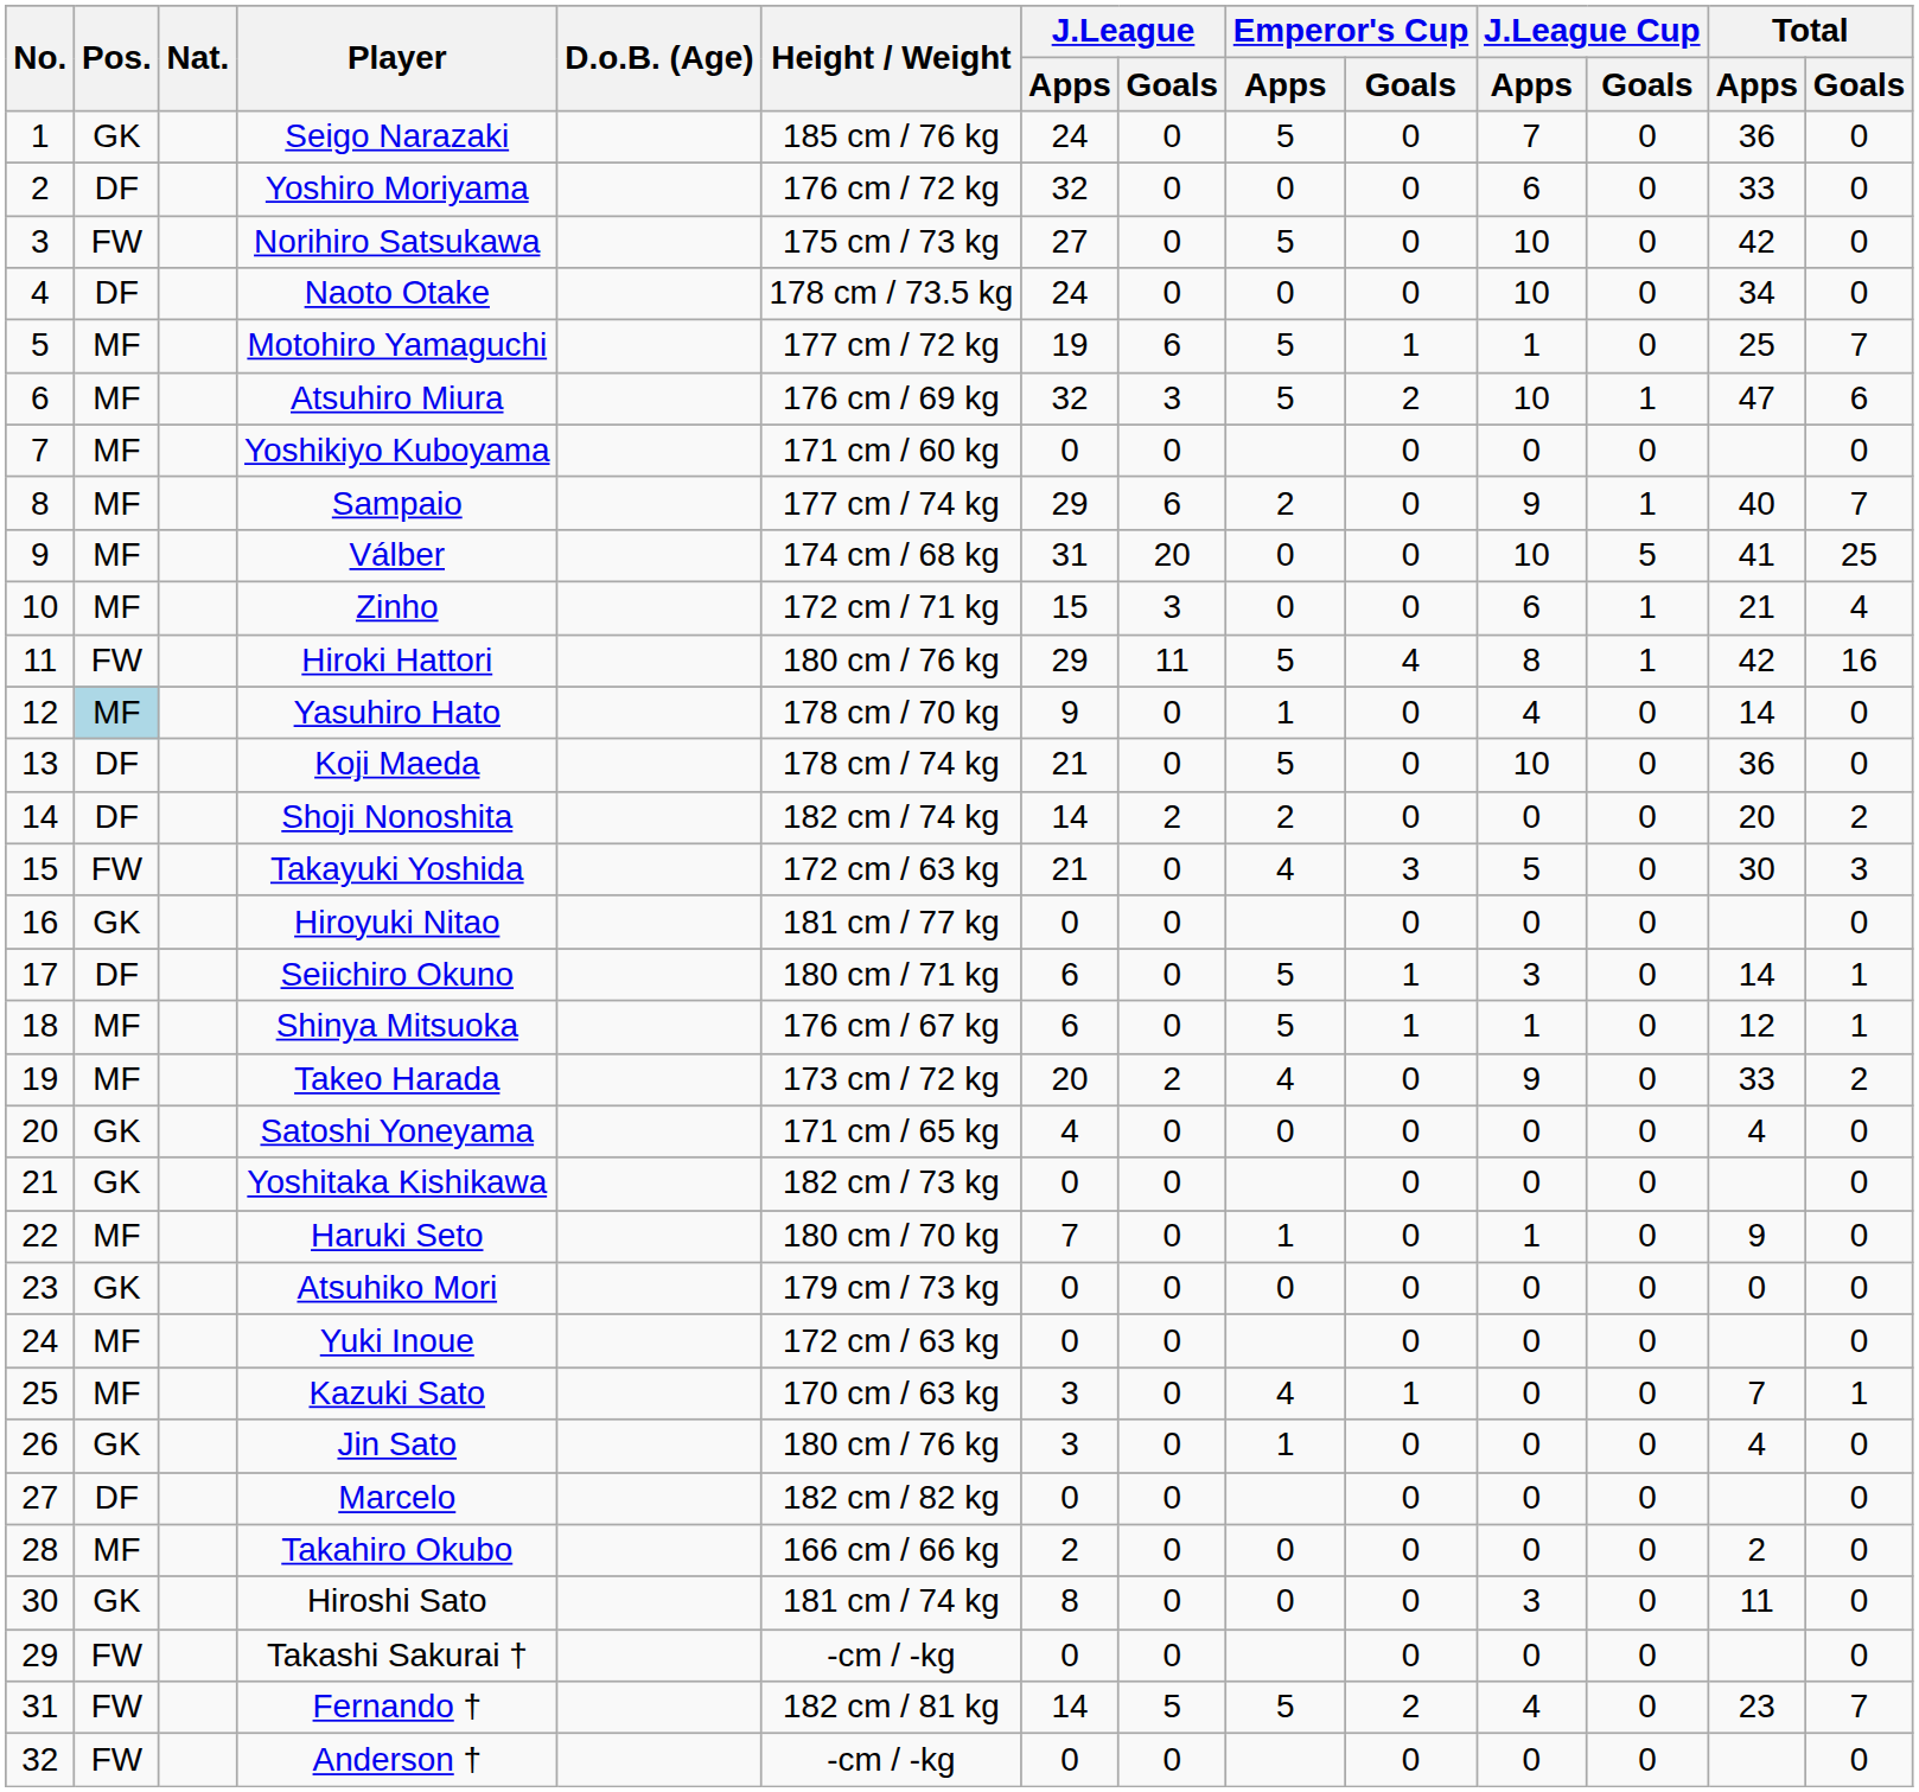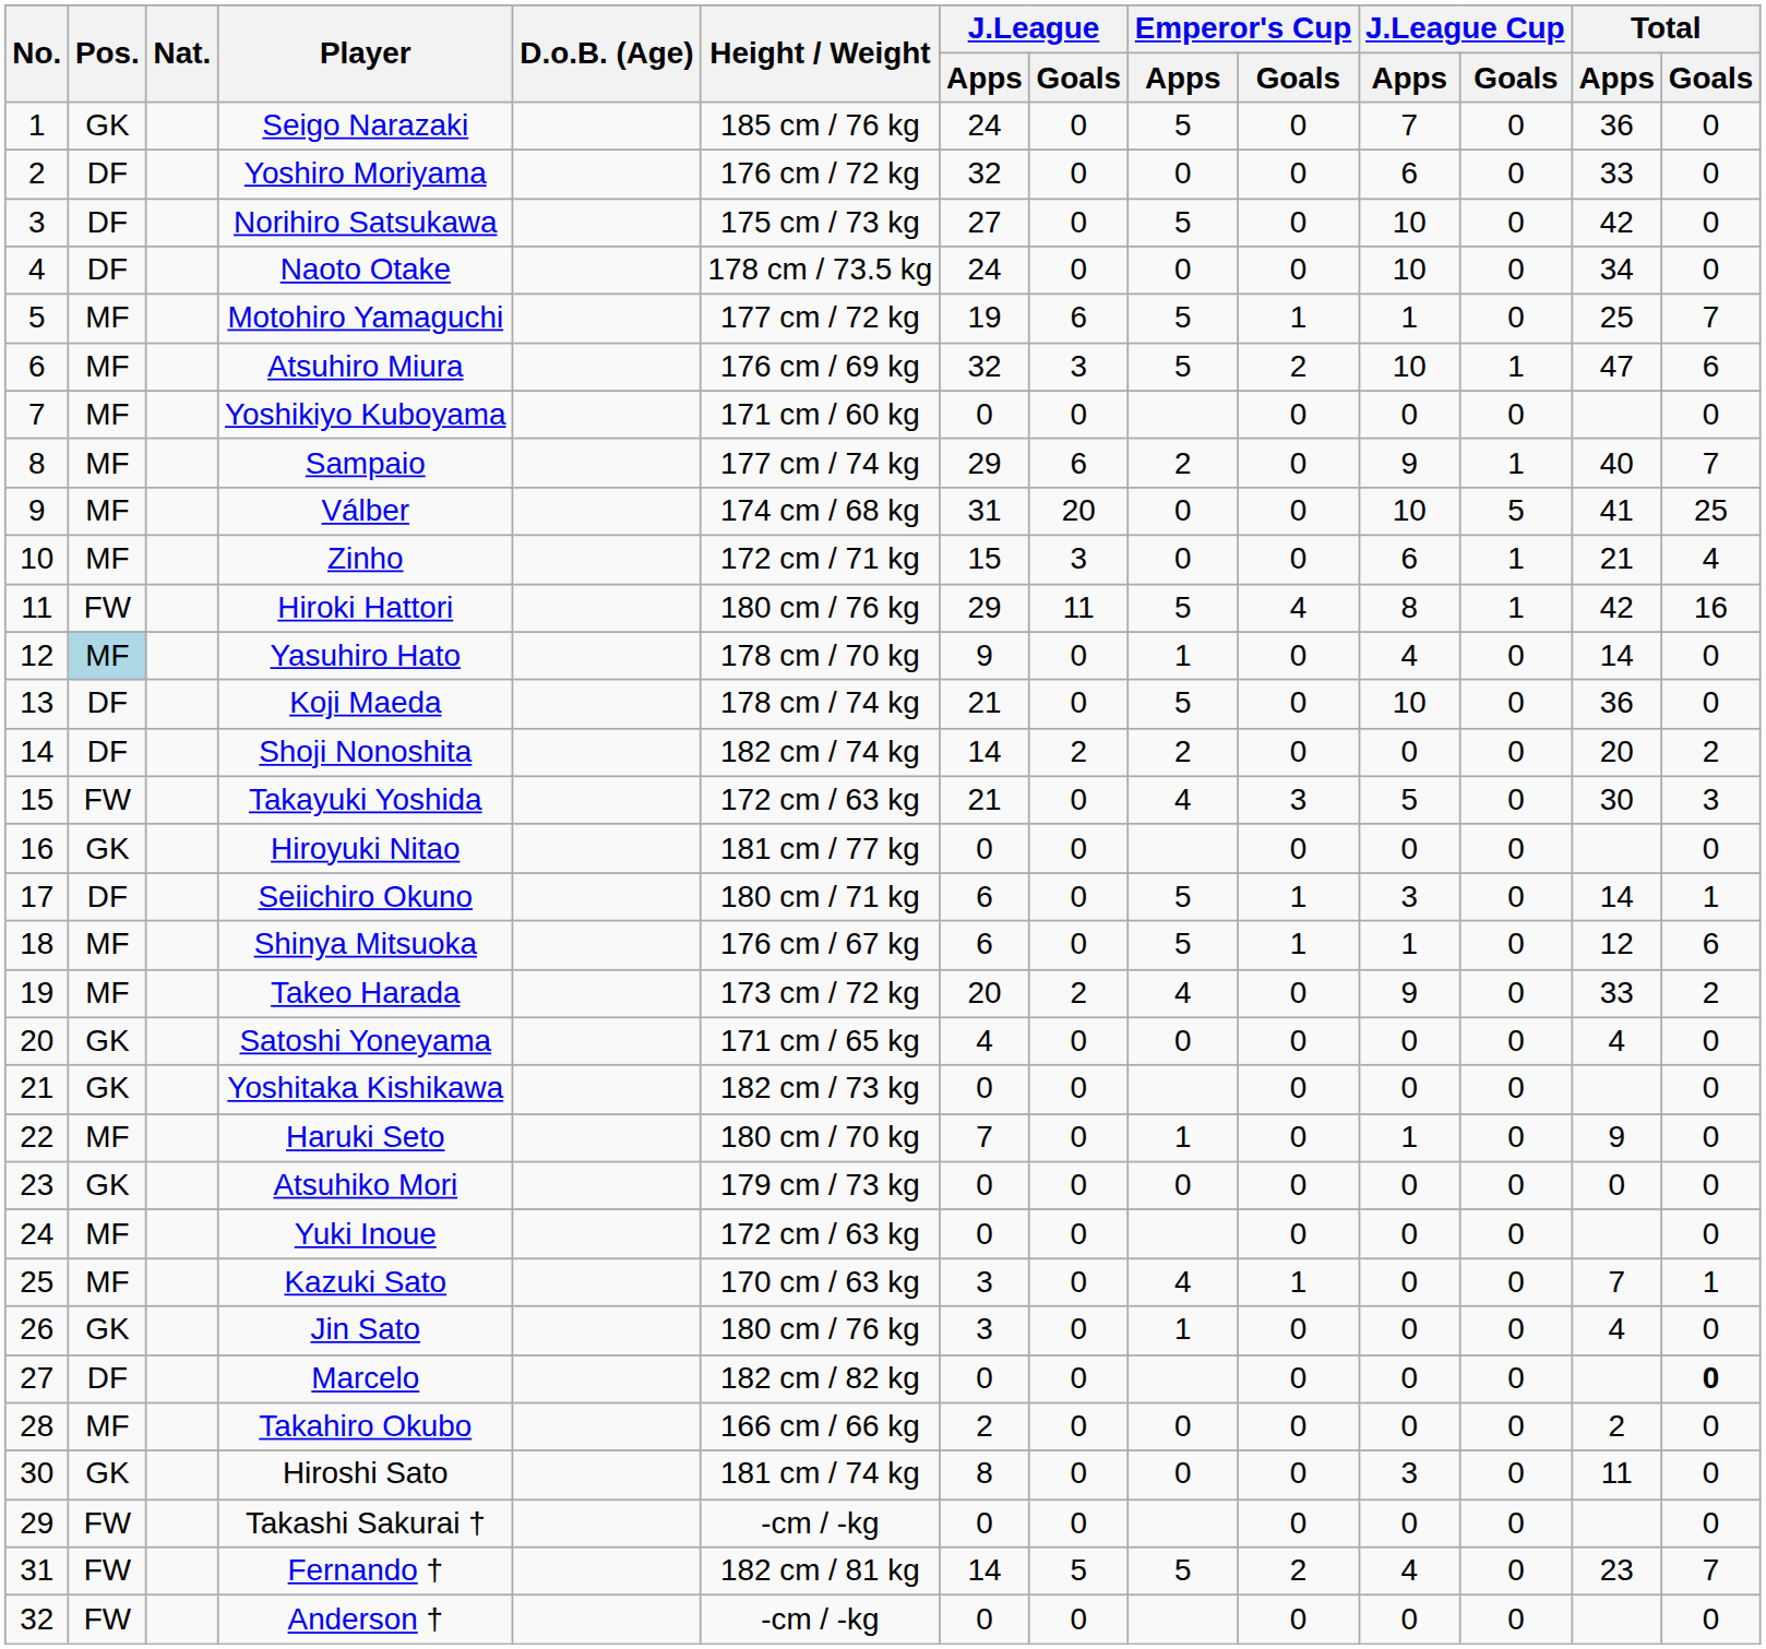 <table class="wikitable" style="text-align:center;">
 <tr>
 <th rowspan="2">No.</th>
 <th rowspan="2">Pos.</th>
 <th rowspan="2">Nat.</th>
 <th rowspan="2">Player</th>
 <th rowspan="2">D.o.B. (Age)</th>
 <th rowspan="2">Height / Weight</th>
 <th colspan="2"><a href='#'>J.League</a></th>
 <th colspan="2"><a href='#'>Emperor's Cup</a></th>
 <th colspan="2"><a href='#'>J.League Cup</a></th>
 <th colspan="2">Total</th>
 </tr>
 <tr>
 <th>Apps</th>
 <th>Goals</th>
 <th>Apps</th>
 <th>Goals</th>
 <th>Apps</th>
 <th>Goals</th>
 <th>Apps</th>
 <th>Goals</th>
 </tr>
 <tr>
 <td>1</td>
 <td>GK</td>
 <td></td>
 <td><a href='#'>Seigo Narazaki</a></td>
 <td></td>
 <td>185 cm / 76 kg</td>
 <td>24</td>
 <td>0</td>
 <td>5</td>
 <td>0</td>
 <td>7</td>
 <td>0</td>
 <td>36</td>
 <td>0</td>
 </tr>
 <tr>
 <td>2</td>
 <td>DF</td>
 <td></td>
 <td><a href='#'>Yoshiro Moriyama</a></td>
 <td></td>
 <td>176 cm / 72 kg</td>
 <td>32</td>
 <td>0</td>
 <td>0</td>
 <td>0</td>
 <td>6</td>
 <td>0</td>
 <td>33</td>
 <td>0</td>
 </tr>
 <tr>
 <td>3</td>
-<td>FW</td>
+<td>DF</td>
 <td></td>
 <td><a href='#'>Norihiro Satsukawa</a></td>
 <td></td>
 <td>175 cm / 73 kg</td>
 <td>27</td>
 <td>0</td>
 <td>5</td>
 <td>0</td>
 <td>10</td>
 <td>0</td>
 <td>42</td>
 <td>0</td>
 </tr>
 <tr>
 <td>4</td>
 <td>DF</td>
 <td></td>
 <td><a href='#'>Naoto Otake</a></td>
 <td></td>
 <td>178 cm / 73.5 kg</td>
 <td>24</td>
 <td>0</td>
 <td>0</td>
 <td>0</td>
 <td>10</td>
 <td>0</td>
 <td>34</td>
 <td>0</td>
 </tr>
 <tr>
 <td>5</td>
 <td>MF</td>
 <td></td>
 <td><a href='#'>Motohiro Yamaguchi</a></td>
 <td></td>
 <td>177 cm / 72 kg</td>
 <td>19</td>
 <td>6</td>
 <td>5</td>
 <td>1</td>
 <td>1</td>
 <td>0</td>
 <td>25</td>
 <td>7</td>
 </tr>
 <tr>
 <td>6</td>
 <td>MF</td>
 <td></td>
 <td><a href='#'>Atsuhiro Miura</a></td>
 <td></td>
 <td>176 cm / 69 kg</td>
 <td>32</td>
 <td>3</td>
 <td>5</td>
 <td>2</td>
 <td>10</td>
 <td>1</td>
 <td>47</td>
 <td>6</td>
 </tr>
 <tr>
 <td>7</td>
 <td>MF</td>
 <td></td>
 <td><a href='#'>Yoshikiyo Kuboyama</a></td>
 <td></td>
 <td>171 cm / 60 kg</td>
 <td>0</td>
 <td>0</td>
 <td></td>
 <td>0</td>
 <td>0</td>
 <td>0</td>
 <td></td>
 <td>0</td>
 </tr>
 <tr>
 <td>8</td>
 <td>MF</td>
 <td></td>
 <td><a href='#'>Sampaio</a></td>
 <td></td>
 <td>177 cm / 74 kg</td>
 <td>29</td>
 <td>6</td>
 <td>2</td>
 <td>0</td>
 <td>9</td>
 <td>1</td>
 <td>40</td>
 <td>7</td>
 </tr>
 <tr>
 <td>9</td>
 <td>MF</td>
 <td></td>
 <td><a href='#'>Válber</a></td>
 <td></td>
 <td>174 cm / 68 kg</td>
 <td>31</td>
 <td>20</td>
 <td>0</td>
 <td>0</td>
 <td>10</td>
 <td>5</td>
 <td>41</td>
 <td>25</td>
 </tr>
 <tr>
 <td>10</td>
 <td>MF</td>
 <td></td>
 <td><a href='#'>Zinho</a></td>
 <td></td>
 <td>172 cm / 71 kg</td>
 <td>15</td>
 <td>3</td>
 <td>0</td>
 <td>0</td>
 <td>6</td>
 <td>1</td>
 <td>21</td>
 <td>4</td>
 </tr>
 <tr>
 <td>11</td>
 <td>FW</td>
 <td></td>
 <td><a href='#'>Hiroki Hattori</a></td>
 <td></td>
 <td>180 cm / 76 kg</td>
 <td>29</td>
 <td>11</td>
 <td>5</td>
 <td>4</td>
 <td>8</td>
 <td>1</td>
 <td>42</td>
 <td>16</td>
 </tr>
 <tr>
 <td>12</td>
 <td style="background: lightblue;">MF</td>
 <td></td>
 <td><a href='#'>Yasuhiro Hato</a></td>
 <td></td>
 <td>178 cm / 70 kg</td>
 <td>9</td>
 <td>0</td>
 <td>1</td>
 <td>0</td>
 <td>4</td>
 <td>0</td>
 <td>14</td>
 <td>0</td>
 </tr>
 <tr>
 <td>13</td>
 <td>DF</td>
 <td></td>
 <td><a href='#'>Koji Maeda</a></td>
 <td></td>
 <td>178 cm / 74 kg</td>
 <td>21</td>
 <td>0</td>
 <td>5</td>
 <td>0</td>
 <td>10</td>
 <td>0</td>
 <td>36</td>
 <td>0</td>
 </tr>
 <tr>
 <td>14</td>
 <td>DF</td>
 <td></td>
 <td><a href='#'>Shoji Nonoshita</a></td>
 <td></td>
 <td>182 cm / 74 kg</td>
 <td>14</td>
 <td>2</td>
 <td>2</td>
 <td>0</td>
 <td>0</td>
 <td>0</td>
 <td>20</td>
 <td>2</td>
 </tr>
 <tr>
 <td>15</td>
 <td>FW</td>
 <td></td>
 <td><a href='#'>Takayuki Yoshida</a></td>
 <td></td>
 <td>172 cm / 63 kg</td>
 <td>21</td>
 <td>0</td>
 <td>4</td>
 <td>3</td>
 <td>5</td>
 <td>0</td>
 <td>30</td>
 <td>3</td>
 </tr>
 <tr>
 <td>16</td>
 <td>GK</td>
 <td></td>
 <td><a href='#'>Hiroyuki Nitao</a></td>
 <td></td>
 <td>181 cm / 77 kg</td>
 <td>0</td>
 <td>0</td>
 <td></td>
 <td>0</td>
 <td>0</td>
 <td>0</td>
 <td></td>
 <td>0</td>
 </tr>
 <tr>
 <td>17</td>
 <td>DF</td>
 <td></td>
 <td><a href='#'>Seiichiro Okuno</a></td>
 <td></td>
 <td>180 cm / 71 kg</td>
 <td>6</td>
 <td>0</td>
 <td>5</td>
 <td>1</td>
 <td>3</td>
 <td>0</td>
 <td>14</td>
 <td>1</td>
 </tr>
 <tr>
 <td>18</td>
 <td>MF</td>
 <td></td>
 <td><a href='#'>Shinya Mitsuoka</a></td>
 <td></td>
 <td>176 cm / 67 kg</td>
 <td>6</td>
 <td>0</td>
 <td>5</td>
 <td>1</td>
 <td>1</td>
 <td>0</td>
 <td>12</td>
-<td>1</td>
+<td>6</td>
 </tr>
 <tr>
 <td>19</td>
 <td>MF</td>
 <td></td>
 <td><a href='#'>Takeo Harada</a></td>
 <td></td>
 <td>173 cm / 72 kg</td>
 <td>20</td>
 <td>2</td>
 <td>4</td>
 <td>0</td>
 <td>9</td>
 <td>0</td>
 <td>33</td>
 <td>2</td>
 </tr>
 <tr>
 <td>20</td>
 <td>GK</td>
 <td></td>
 <td><a href='#'>Satoshi Yoneyama</a></td>
 <td></td>
 <td>171 cm / 65 kg</td>
 <td>4</td>
 <td>0</td>
 <td>0</td>
 <td>0</td>
 <td>0</td>
 <td>0</td>
 <td>4</td>
 <td>0</td>
 </tr>
 <tr>
 <td>21</td>
 <td>GK</td>
 <td></td>
 <td><a href='#'>Yoshitaka Kishikawa</a></td>
 <td></td>
 <td>182 cm / 73 kg</td>
 <td>0</td>
 <td>0</td>
 <td></td>
 <td>0</td>
 <td>0</td>
 <td>0</td>
 <td></td>
 <td>0</td>
 </tr>
 <tr>
 <td>22</td>
 <td>MF</td>
 <td></td>
 <td><a href='#'>Haruki Seto</a></td>
 <td></td>
 <td>180 cm / 70 kg</td>
 <td>7</td>
 <td>0</td>
 <td>1</td>
 <td>0</td>
 <td>1</td>
 <td>0</td>
 <td>9</td>
 <td>0</td>
 </tr>
 <tr>
 <td>23</td>
 <td>GK</td>
 <td></td>
 <td><a href='#'>Atsuhiko Mori</a></td>
 <td></td>
 <td>179 cm / 73 kg</td>
 <td>0</td>
 <td>0</td>
 <td>0</td>
 <td>0</td>
 <td>0</td>
 <td>0</td>
 <td>0</td>
 <td>0</td>
 </tr>
 <tr>
 <td>24</td>
 <td>MF</td>
 <td></td>
 <td><a href='#'>Yuki Inoue</a></td>
 <td></td>
 <td>172 cm / 63 kg</td>
 <td>0</td>
 <td>0</td>
 <td></td>
 <td>0</td>
 <td>0</td>
 <td>0</td>
 <td></td>
 <td>0</td>
 </tr>
 <tr>
 <td>25</td>
 <td>MF</td>
 <td></td>
 <td><a href='#'>Kazuki Sato</a></td>
 <td></td>
 <td>170 cm / 63 kg</td>
 <td>3</td>
 <td>0</td>
 <td>4</td>
 <td>1</td>
 <td>0</td>
 <td>0</td>
 <td>7</td>
 <td>1</td>
 </tr>
 <tr>
 <td>26</td>
 <td>GK</td>
 <td></td>
 <td><a href='#'>Jin Sato</a></td>
 <td></td>
 <td>180 cm / 76 kg</td>
 <td>3</td>
 <td>0</td>
 <td>1</td>
 <td>0</td>
 <td>0</td>
 <td>0</td>
 <td>4</td>
 <td>0</td>
 </tr>
 <tr>
 <td>27</td>
 <td>DF</td>
 <td></td>
 <td><a href='#'>Marcelo</a></td>
 <td></td>
 <td>182 cm / 82 kg</td>
 <td>0</td>
 <td>0</td>
 <td></td>
 <td>0</td>
 <td>0</td>
 <td>0</td>
 <td></td>
-<td>0</td>
+<td><strong>0</strong></td>
 </tr>
 <tr>
 <td>28</td>
 <td>MF</td>
 <td></td>
 <td><a href='#'>Takahiro Okubo</a></td>
 <td></td>
 <td>166 cm / 66 kg</td>
 <td>2</td>
 <td>0</td>
 <td>0</td>
 <td>0</td>
 <td>0</td>
 <td>0</td>
 <td>2</td>
 <td>0</td>
 </tr>
 <tr>
 <td>30</td>
 <td>GK</td>
 <td></td>
 <td>Hiroshi Sato</td>
 <td></td>
 <td>181 cm / 74 kg</td>
 <td>8</td>
 <td>0</td>
 <td>0</td>
 <td>0</td>
 <td>3</td>
 <td>0</td>
 <td>11</td>
 <td>0</td>
 </tr>
 <tr>
 <td>29</td>
 <td>FW</td>
 <td></td>
 <td>Takashi Sakurai †</td>
 <td></td>
 <td>-cm / -kg</td>
 <td>0</td>
 <td>0</td>
 <td></td>
 <td>0</td>
 <td>0</td>
 <td>0</td>
 <td></td>
 <td>0</td>
 </tr>
 <tr>
 <td>31</td>
 <td>FW</td>
 <td></td>
 <td><a href='#'>Fernando</a> †</td>
 <td></td>
 <td>182 cm / 81 kg</td>
 <td>14</td>
 <td>5</td>
 <td>5</td>
 <td>2</td>
 <td>4</td>
 <td>0</td>
 <td>23</td>
 <td>7</td>
 </tr>
 <tr>
 <td>32</td>
 <td>FW</td>
 <td></td>
 <td><a href='#'>Anderson</a> †</td>
 <td></td>
 <td>-cm / -kg</td>
 <td>0</td>
 <td>0</td>
 <td></td>
 <td>0</td>
 <td>0</td>
 <td>0</td>
 <td></td>
 <td>0</td>
 </tr>
 </table>
